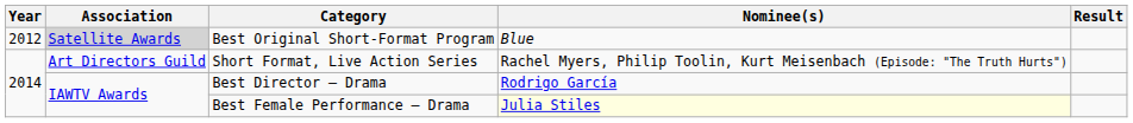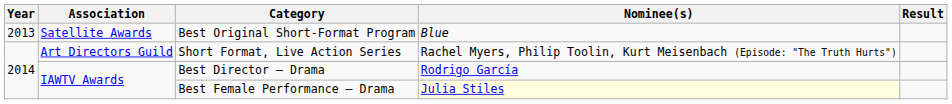 <table class="wikitable">
 <tr>
 <th>Year</th>
 <th>Association</th>
 <th>Category</th>
 <th>Nominee(s)</th>
 <th>Result</th>
 </tr>
 <tr>
-<td rowspan="1">2012</td>
-<td rowspan="1" style="background: lightgrey;"><a href='#'>Satellite Awards</a></td>
+<td rowspan="1">2013</td>
+<td rowspan="1"><a href='#'>Satellite Awards</a></td>
 <td>Best Original Short-Format Program</td>
 <td><em>Blue</em></td>
 <td></td>
 </tr>
 <tr>
 <td rowspan="4">2014</td>
 <td rowspan="1"><a href='#'>Art Directors Guild</a></td>
 <td>Short Format, Live Action Series</td>
 <td>Rachel Myers, Philip Toolin, Kurt Meisenbach <small>(Episode: "The Truth Hurts")</small></td>
 <td></td>
 </tr>
 <tr>
 <td rowspan="3"><a href='#'>IAWTV Awards</a></td>
 <td>Best Director – Drama</td>
 <td><a href='#'>Rodrigo García</a></td>
 <td></td>
 </tr>
 <tr>
 <td>Best Female Performance – Drama</td>
 <td style="background: lightyellow;"><a href='#'>Julia Stiles</a></td>
 <td></td>
 </tr>
 </table>
